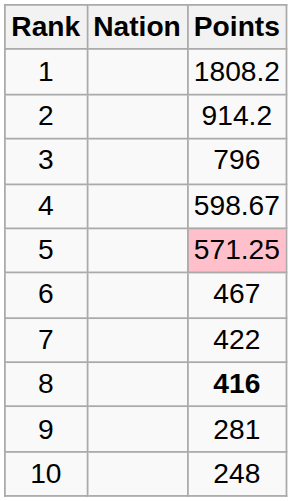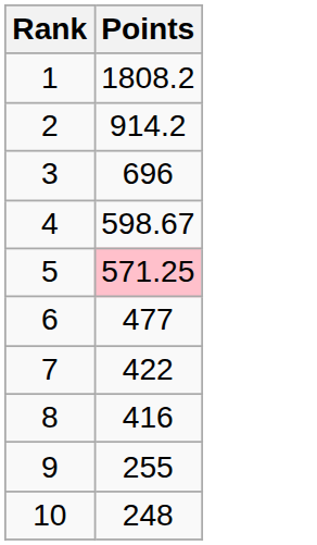 <table class="wikitable sortable">
 <tr>
 <th>Rank</th>
-<th>Nation</th>
 <th>Points</th>
 </tr>
 <tr>
 <td align=center>1</td>
-<td></td>
 <td align=center>1808.2</td>
 </tr>
 <tr>
 <td align=center>2</td>
-<td></td>
 <td align=center>914.2</td>
 </tr>
 <tr>
 <td align=center>3</td>
-<td></td>
-<td align=center>796</td>
+<td align=center>696</td>
 </tr>
 <tr>
 <td align=center>4</td>
-<td></td>
 <td align=center>598.67</td>
 </tr>
 <tr>
 <td align=center>5</td>
-<td></td>
 <td align=center style="background: pink;">571.25</td>
 </tr>
 <tr>
 <td align=center>6</td>
-<td></td>
-<td align=center>467</td>
+<td align=center>477</td>
 </tr>
 <tr>
 <td align=center>7</td>
-<td></td>
 <td align=center>422</td>
 </tr>
 <tr>
 <td align=center>8</td>
-<td></td>
-<td align=center><strong>416</strong></td>
+<td align=center>416</td>
 </tr>
 <tr>
 <td align=center>9</td>
-<td></td>
-<td align=center>281</td>
+<td align=center>255</td>
 </tr>
 <tr>
 <td align=center>10</td>
-<td></td>
 <td align=center>248</td>
 </tr>
 </table>
